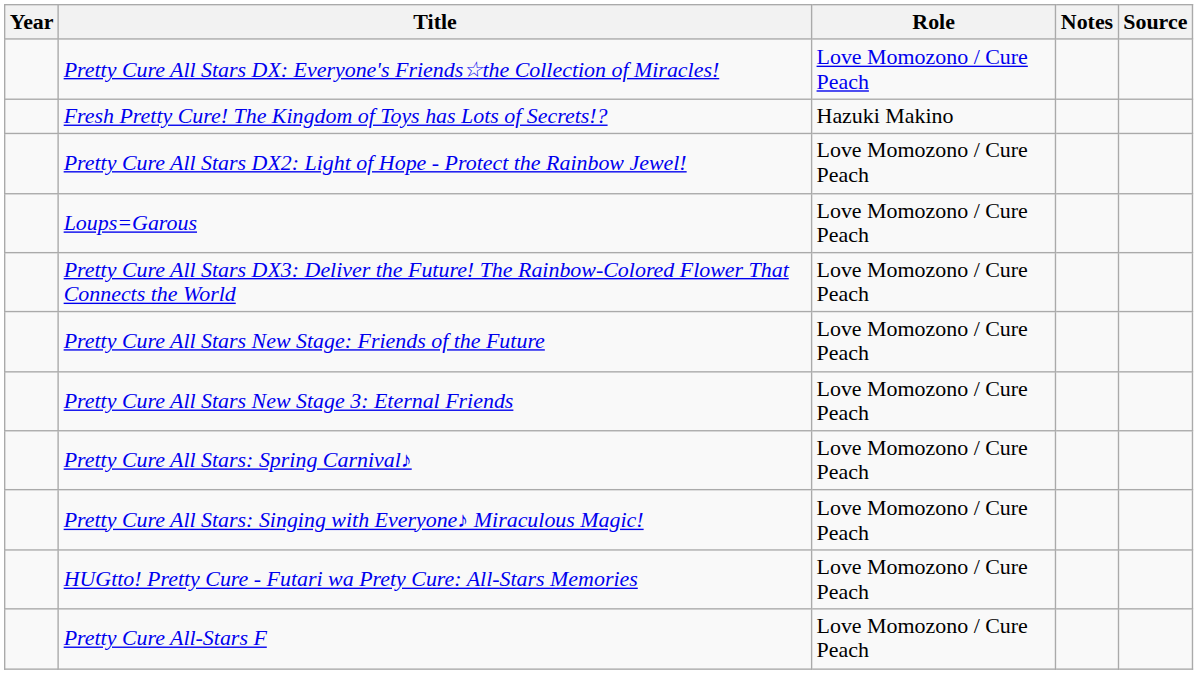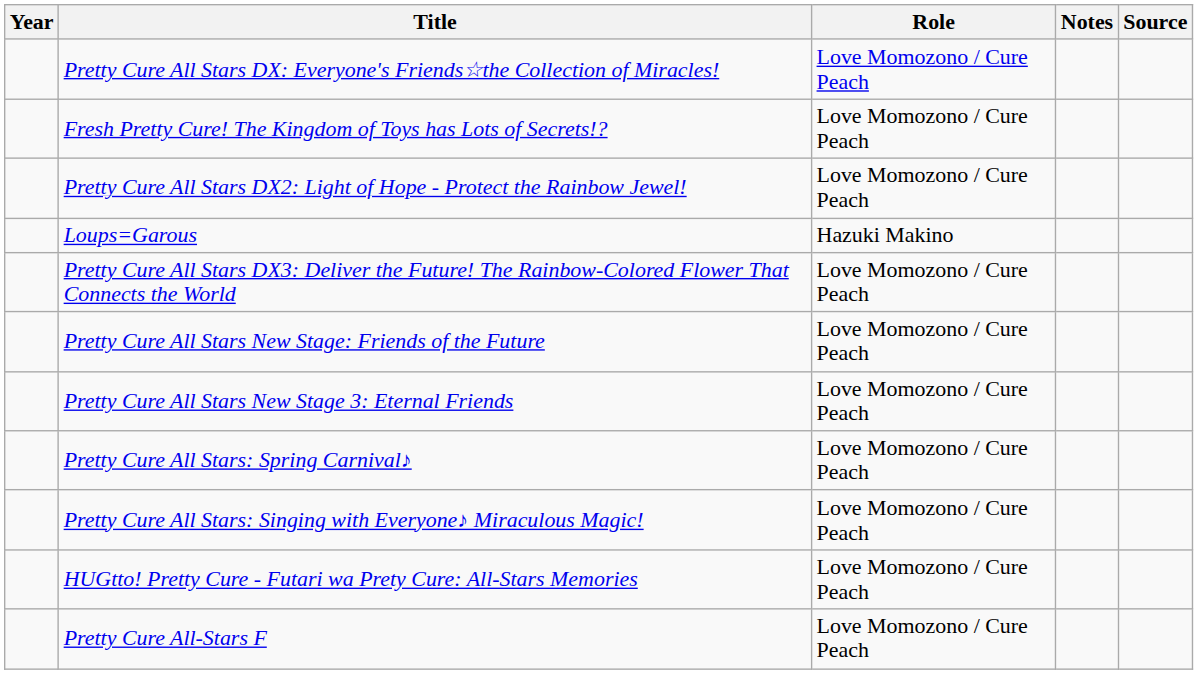 <table class="wikitable sortable plainrowheaders">
 <tr>
 <th>Year</th>
 <th>Title</th>
 <th>Role</th>
 <th class="unsortable">Notes</th>
 <th class="unsortable">Source</th>
 </tr>
 <tr>
 <td></td>
 <td><em><a href='#'>Pretty Cure All Stars DX: Everyone's Friends☆the Collection of Miracles!</a></em></td>
 <td><a href='#'>Love Momozono / Cure Peach</a></td>
 <td></td>
 <td></td>
 </tr>
 <tr>
 <td></td>
 <td><em><a href='#'>Fresh Pretty Cure! The Kingdom of Toys has Lots of Secrets!?</a></em></td>
-<td>Hazuki Makino</td>
+<td>Love Momozono / Cure Peach</td>
 <td></td>
 <td></td>
 </tr>
 <tr>
 <td></td>
 <td><em><a href='#'>Pretty Cure All Stars DX2: Light of Hope - Protect the Rainbow Jewel!</a></em></td>
 <td>Love Momozono / Cure Peach</td>
 <td></td>
 <td></td>
 </tr>
 <tr>
 <td></td>
 <td><em><a href='#'>Loups=Garous</a></em></td>
-<td>Love Momozono / Cure Peach</td>
+<td>Hazuki Makino</td>
 <td></td>
 <td></td>
 </tr>
 <tr>
 <td></td>
 <td><em><a href='#'>Pretty Cure All Stars DX3: Deliver the Future! The Rainbow-Colored Flower That Connects the World</a></em></td>
 <td>Love Momozono / Cure Peach</td>
 <td></td>
 <td></td>
 </tr>
 <tr>
 <td></td>
 <td><em><a href='#'>Pretty Cure All Stars New Stage: Friends of the Future</a></em></td>
 <td>Love Momozono / Cure Peach</td>
 <td></td>
 <td></td>
 </tr>
 <tr>
 <td></td>
 <td><em><a href='#'>Pretty Cure All Stars New Stage 3: Eternal Friends</a></em></td>
 <td>Love Momozono / Cure Peach</td>
 <td></td>
 <td></td>
 </tr>
 <tr>
 <td></td>
 <td><em><a href='#'>Pretty Cure All Stars: Spring Carnival♪</a></em></td>
 <td>Love Momozono / Cure Peach</td>
 <td></td>
 <td></td>
 </tr>
 <tr>
 <td></td>
 <td><em><a href='#'>Pretty Cure All Stars: Singing with Everyone♪ Miraculous Magic!</a></em></td>
 <td>Love Momozono / Cure Peach</td>
 <td></td>
 <td></td>
 </tr>
 <tr>
 <td></td>
 <td><em><a href='#'>HUGtto! Pretty Cure - Futari wa Prety Cure: All-Stars Memories</a></em></td>
 <td>Love Momozono / Cure Peach</td>
 <td></td>
 <td></td>
 </tr>
 <tr>
 <td></td>
 <td><em><a href='#'>Pretty Cure All-Stars F</a></em></td>
 <td>Love Momozono / Cure Peach</td>
 <td></td>
 <td></td>
 </tr>
 </table>
